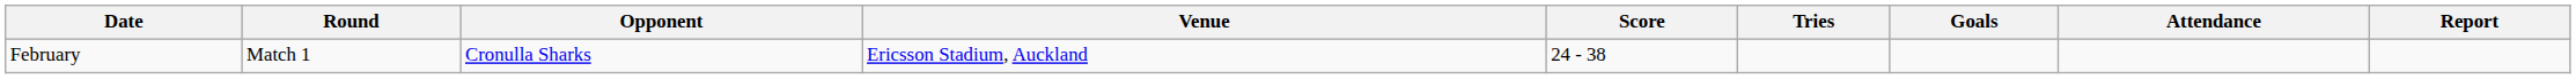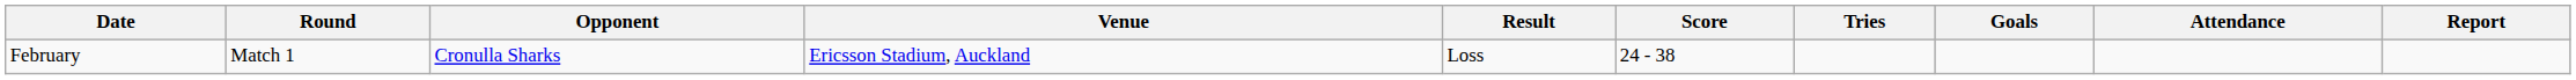 <table class="wikitable" style="font-size:75%;" width="100%">
 <tr>
 <th>Date</th>
 <th>Round</th>
 <th>Opponent</th>
 <th>Venue</th>
+<th>Result</th>
 <th>Score</th>
 <th>Tries</th>
 <th>Goals</th>
 <th>Attendance</th>
 <th>Report</th>
 </tr>
 <tr>
 <td>February</td>
 <td>Match 1</td>
 <td> <a href='#'>Cronulla Sharks</a></td>
 <td><a href='#'>Ericsson Stadium</a>, <a href='#'>Auckland</a></td>
+<td>Loss</td>
 <td>24 - 38</td>
 <td></td>
 <td></td>
 <td></td>
 <td></td>
 </tr>
 </table>
